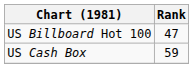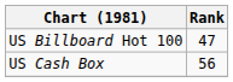 <table class="wikitable">
 <tr>
 <th>Chart (1981)</th>
 <th>Rank</th>
 </tr>
 <tr>
 <td>US <em>Billboard</em> Hot 100</td>
 <td style="text-align:center;">47</td>
 </tr>
 <tr>
 <td>US <em>Cash Box</em> </td>
-<td style="text-align:center;">59</td>
+<td style="text-align:center;">56</td>
 </tr>
 <tr>
 </tr>
 </table>
